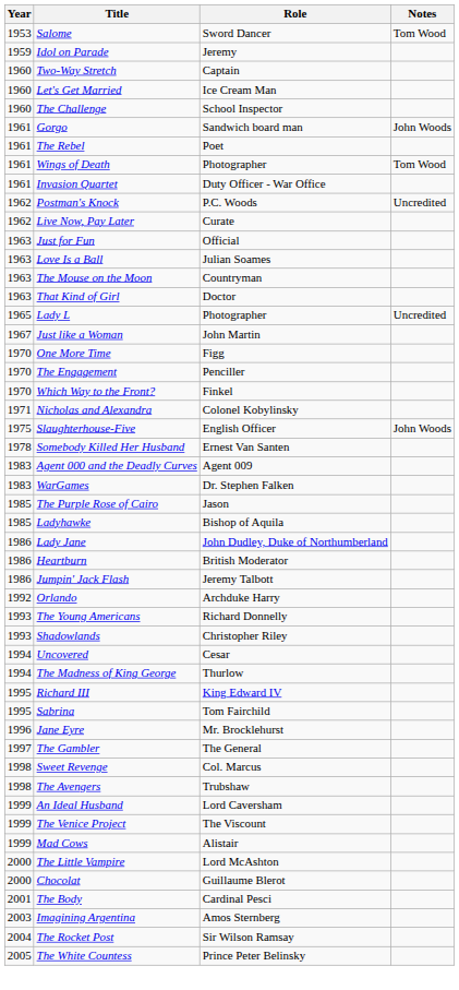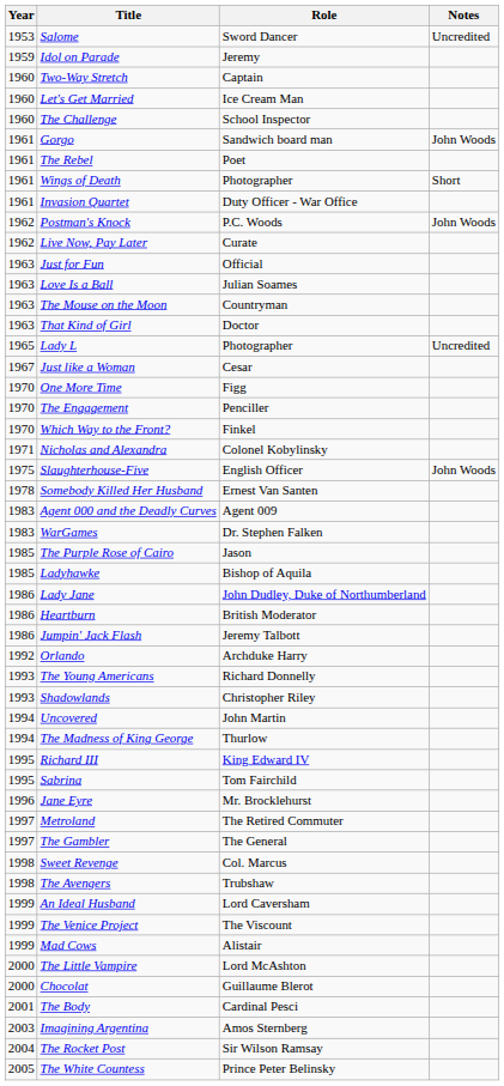 <table class="wikitable sortable">
 <tr>
 <th>Year</th>
 <th>Title</th>
 <th>Role</th>
 <th class="unsortable">Notes</th>
 </tr>
 <tr>
 <td>1953</td>
 <td><em><a href='#'>Salome</a></em></td>
 <td>Sword Dancer</td>
-<td>Tom Wood</td>
+<td>Uncredited</td>
 </tr>
 <tr>
 <td>1959</td>
 <td><em><a href='#'>Idol on Parade</a></em></td>
 <td>Jeremy</td>
 <td></td>
 </tr>
 <tr>
 <td>1960</td>
 <td><em><a href='#'>Two-Way Stretch</a></em></td>
 <td>Captain</td>
 <td></td>
 </tr>
 <tr>
 <td>1960</td>
 <td><em><a href='#'>Let's Get Married</a></em></td>
 <td>Ice Cream Man</td>
 <td></td>
 </tr>
 <tr>
 <td>1960</td>
 <td><em><a href='#'>The Challenge</a></em></td>
 <td>School Inspector</td>
 <td></td>
 </tr>
 <tr>
 <td>1961</td>
 <td><em><a href='#'>Gorgo</a></em></td>
 <td>Sandwich board man</td>
 <td>John Woods</td>
 </tr>
 <tr>
 <td>1961</td>
 <td><em><a href='#'>The Rebel</a></em></td>
 <td>Poet</td>
 <td></td>
 </tr>
 <tr>
 <td>1961</td>
 <td><em><a href='#'>Wings of Death</a></em></td>
 <td>Photographer</td>
-<td>Tom Wood</td>
+<td>Short</td>
 </tr>
 <tr>
 <td>1961</td>
 <td><em><a href='#'>Invasion Quartet</a></em></td>
 <td>Duty Officer - War Office</td>
 <td></td>
 </tr>
 <tr>
 <td>1962</td>
 <td><em><a href='#'>Postman's Knock</a></em></td>
 <td>P.C. Woods</td>
-<td>Uncredited</td>
+<td>John Woods</td>
 </tr>
 <tr>
 <td>1962</td>
 <td><em><a href='#'>Live Now, Pay Later</a></em></td>
 <td>Curate</td>
 <td></td>
 </tr>
 <tr>
 <td>1963</td>
 <td><em><a href='#'>Just for Fun</a></em></td>
 <td>Official</td>
 <td></td>
 </tr>
 <tr>
 <td>1963</td>
 <td><em><a href='#'>Love Is a Ball</a></em></td>
 <td>Julian Soames</td>
 <td></td>
 </tr>
 <tr>
 <td>1963</td>
 <td><em><a href='#'>The Mouse on the Moon</a></em></td>
 <td>Countryman</td>
 <td></td>
 </tr>
 <tr>
 <td>1963</td>
 <td><em><a href='#'>That Kind of Girl</a></em></td>
 <td>Doctor</td>
 <td></td>
 </tr>
 <tr>
 <td>1965</td>
 <td><em><a href='#'>Lady L</a></em></td>
 <td>Photographer</td>
 <td>Uncredited</td>
 </tr>
 <tr>
 <td>1967</td>
 <td><em><a href='#'>Just like a Woman</a></em></td>
-<td>John Martin</td>
+<td>Cesar</td>
 <td></td>
 </tr>
 <tr>
 <td>1970</td>
 <td><em><a href='#'>One More Time</a></em></td>
 <td>Figg</td>
 <td></td>
 </tr>
 <tr>
 <td>1970</td>
 <td><em><a href='#'>The Engagement</a></em></td>
 <td>Penciller</td>
 <td></td>
 </tr>
 <tr>
 <td>1970</td>
 <td><em><a href='#'>Which Way to the Front?</a></em></td>
 <td>Finkel</td>
 <td></td>
 </tr>
 <tr>
 <td>1971</td>
 <td><em><a href='#'>Nicholas and Alexandra</a></em></td>
 <td>Colonel Kobylinsky</td>
 <td></td>
 </tr>
 <tr>
 <td>1975</td>
 <td><em><a href='#'>Slaughterhouse-Five</a></em></td>
 <td>English Officer</td>
 <td>John Woods</td>
 </tr>
 <tr>
 <td>1978</td>
 <td><em><a href='#'>Somebody Killed Her Husband</a></em></td>
 <td>Ernest Van Santen</td>
 <td></td>
 </tr>
 <tr>
 <td>1983</td>
 <td><em><a href='#'>Agent 000 and the Deadly Curves</a></em></td>
 <td>Agent 009</td>
 <td></td>
 </tr>
 <tr>
 <td>1983</td>
 <td><em><a href='#'>WarGames</a></em></td>
 <td>Dr. Stephen Falken</td>
 <td></td>
 </tr>
 <tr>
 <td>1985</td>
 <td><em><a href='#'>The Purple Rose of Cairo</a></em></td>
 <td>Jason</td>
 <td></td>
 </tr>
 <tr>
 <td>1985</td>
 <td><em><a href='#'>Ladyhawke</a></em></td>
 <td>Bishop of Aquila</td>
 <td></td>
 </tr>
 <tr>
 <td>1986</td>
 <td><em><a href='#'>Lady Jane</a></em></td>
 <td><a href='#'>John Dudley, Duke of Northumberland</a></td>
 <td></td>
 </tr>
 <tr>
 <td>1986</td>
 <td><em><a href='#'>Heartburn</a></em></td>
 <td>British Moderator</td>
 <td></td>
 </tr>
 <tr>
 <td>1986</td>
 <td><em><a href='#'>Jumpin' Jack Flash</a></em></td>
 <td>Jeremy Talbott</td>
 <td></td>
 </tr>
 <tr>
 <td>1992</td>
 <td><em><a href='#'>Orlando</a></em></td>
 <td>Archduke Harry</td>
 <td></td>
 </tr>
 <tr>
 <td>1993</td>
 <td><em><a href='#'>The Young Americans</a></em></td>
 <td>Richard Donnelly</td>
 <td></td>
 </tr>
 <tr>
 <td>1993</td>
 <td><em><a href='#'>Shadowlands</a></em></td>
 <td>Christopher Riley</td>
 <td></td>
 </tr>
 <tr>
 <td>1994</td>
 <td><em><a href='#'>Uncovered</a></em></td>
-<td>Cesar</td>
+<td>John Martin</td>
 <td></td>
 </tr>
 <tr>
 <td>1994</td>
 <td><em><a href='#'>The Madness of King George</a></em></td>
 <td>Thurlow</td>
 <td></td>
 </tr>
 <tr>
 <td>1995</td>
 <td><em><a href='#'>Richard III</a></em></td>
 <td><a href='#'>King Edward IV</a></td>
 <td></td>
 </tr>
 <tr>
 <td>1995</td>
 <td><em><a href='#'>Sabrina</a></em></td>
 <td>Tom Fairchild</td>
 <td></td>
 </tr>
 <tr>
 <td>1996</td>
 <td><em><a href='#'>Jane Eyre</a></em></td>
 <td>Mr. Brocklehurst</td>
+<td></td>
+</tr>
+<tr>
+<td>1997</td>
+<td><em><a href='#'>Metroland</a></em></td>
+<td>The Retired Commuter</td>
 <td></td>
 </tr>
 <tr>
 <td>1997</td>
 <td><em><a href='#'>The Gambler</a></em></td>
 <td>The General</td>
 <td></td>
 </tr>
 <tr>
 <td>1998</td>
 <td><em><a href='#'>Sweet Revenge</a></em></td>
 <td>Col. Marcus</td>
 <td></td>
 </tr>
 <tr>
 <td>1998</td>
 <td><em><a href='#'>The Avengers</a></em></td>
 <td>Trubshaw</td>
 <td></td>
 </tr>
 <tr>
 <td>1999</td>
 <td><em><a href='#'>An Ideal Husband</a></em></td>
 <td>Lord Caversham</td>
 <td></td>
 </tr>
 <tr>
 <td>1999</td>
 <td><em><a href='#'>The Venice Project</a></em></td>
 <td>The Viscount</td>
 <td></td>
 </tr>
 <tr>
 <td>1999</td>
 <td><em><a href='#'>Mad Cows</a></em></td>
 <td>Alistair</td>
 <td></td>
 </tr>
 <tr>
 <td>2000</td>
 <td><em><a href='#'>The Little Vampire</a></em></td>
 <td>Lord McAshton</td>
 <td></td>
 </tr>
 <tr>
 <td>2000</td>
 <td><em><a href='#'>Chocolat</a></em></td>
 <td>Guillaume Blerot</td>
 <td></td>
 </tr>
 <tr>
 <td>2001</td>
 <td><em><a href='#'>The Body</a></em></td>
 <td>Cardinal Pesci</td>
 <td></td>
 </tr>
 <tr>
 <td>2003</td>
 <td><em><a href='#'>Imagining Argentina</a></em></td>
 <td>Amos Sternberg</td>
 <td></td>
 </tr>
 <tr>
 <td>2004</td>
 <td><em><a href='#'>The Rocket Post</a></em></td>
 <td>Sir Wilson Ramsay</td>
 <td></td>
 </tr>
 <tr>
 <td>2005</td>
 <td><em><a href='#'>The White Countess</a></em></td>
 <td>Prince Peter Belinsky</td>
 <td></td>
 </tr>
 </table>
